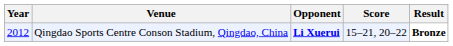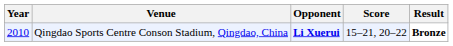 <table class="sortable wikitable" style="font-size: 90%;">
 <tr>
 <th>Year</th>
 <th>Venue</th>
 <th>Opponent</th>
 <th>Score</th>
 <th>Result</th>
 </tr>
 <tr style="background:#ECF2FF">
-<td align="center"><a href='#'>2012</a></td>
+<td align="center"><a href='#'>2010</a></td>
 <td align="left">Qingdao Sports Centre Conson Stadium, <a href='#'>Qingdao, China</a></td>
 <td align="left"><strong> <a href='#'>Li Xuerui</a></strong></td>
 <td align="left">15–21, 20–22</td>
 <td style="text-align:left; background:white"> <strong>Bronze</strong></td>
 </tr>
 </table>
